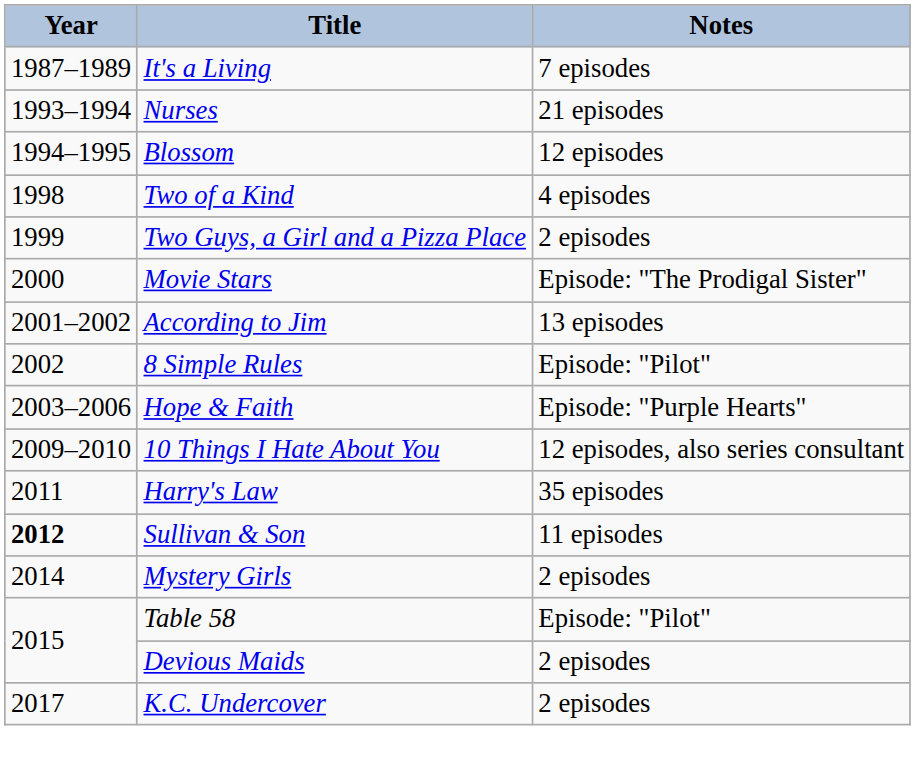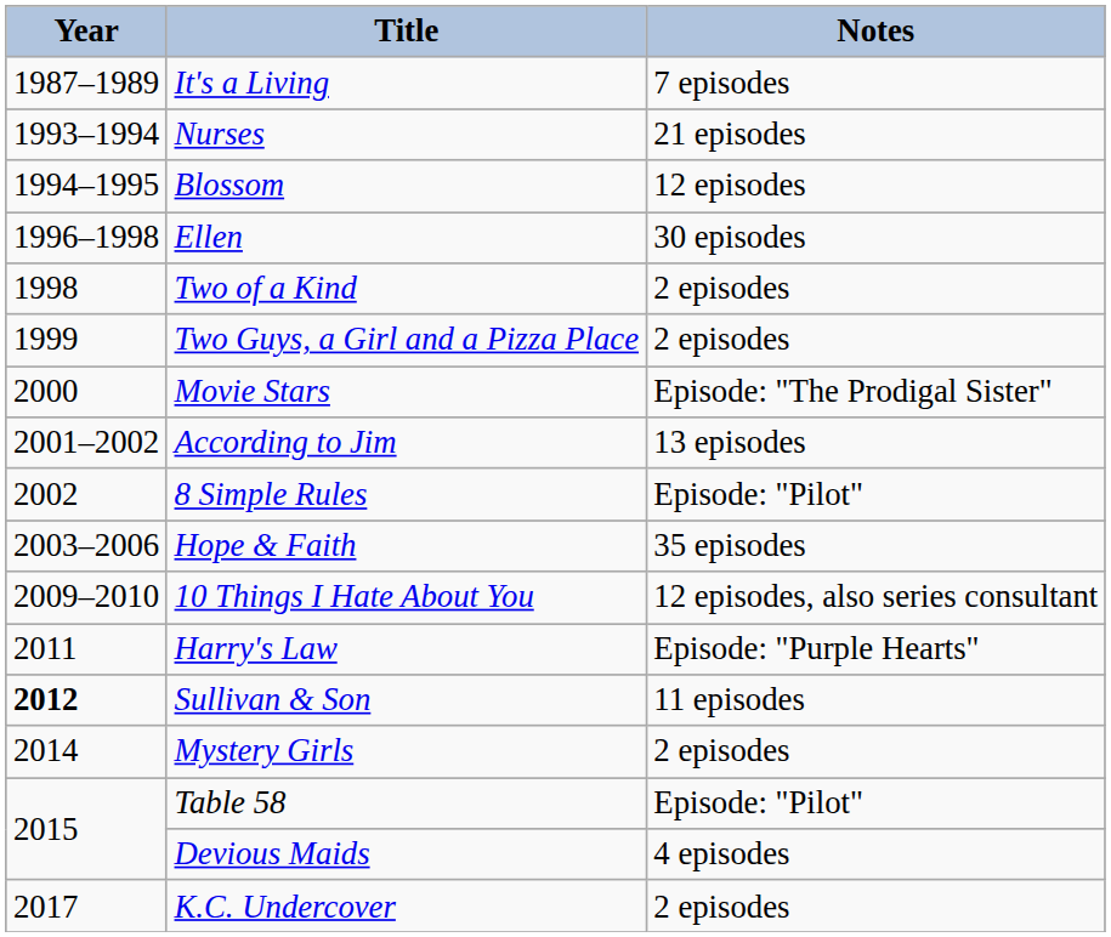 <table class="wikitable">
 <tr>
 <th style="background:#B0C4DE;">Year</th>
 <th style="background:#B0C4DE;">Title</th>
 <th style="background:#B0C4DE;">Notes</th>
 </tr>
 <tr>
 <td>1987–1989</td>
 <td><em><a href='#'>It's a Living</a></em></td>
 <td>7 episodes</td>
 </tr>
 <tr>
 <td>1993–1994</td>
 <td><em><a href='#'>Nurses</a></em></td>
 <td>21 episodes</td>
 </tr>
 <tr>
 <td>1994–1995</td>
 <td><em><a href='#'>Blossom</a></em></td>
 <td>12 episodes</td>
 </tr>
 <tr>
+<td>1996–1998</td>
+<td><em><a href='#'>Ellen</a></em></td>
+<td>30 episodes</td>
+</tr>
+<tr>
 <td>1998</td>
 <td><em><a href='#'>Two of a Kind</a></em></td>
-<td>4 episodes</td>
+<td>2 episodes</td>
 </tr>
 <tr>
 <td>1999</td>
 <td><em><a href='#'>Two Guys, a Girl and a Pizza Place</a></em></td>
 <td>2 episodes</td>
 </tr>
 <tr>
 <td>2000</td>
 <td><em><a href='#'>Movie Stars</a></em></td>
 <td>Episode: "The Prodigal Sister"</td>
 </tr>
 <tr>
 <td>2001–2002</td>
 <td><em><a href='#'>According to Jim</a></em></td>
 <td>13 episodes</td>
 </tr>
 <tr>
 <td>2002</td>
 <td><em><a href='#'>8 Simple Rules</a></em></td>
 <td>Episode: "Pilot"</td>
 </tr>
 <tr>
 <td>2003–2006</td>
 <td><em><a href='#'>Hope & Faith</a></em></td>
-<td>Episode: "Purple Hearts"</td>
+<td>35 episodes</td>
 </tr>
 <tr>
 <td>2009–2010</td>
 <td><em><a href='#'>10 Things I Hate About You</a></em></td>
 <td>12 episodes, also series consultant</td>
 </tr>
 <tr>
 <td>2011</td>
 <td><em><a href='#'>Harry's Law</a></em></td>
-<td>35 episodes</td>
+<td>Episode: "Purple Hearts"</td>
 </tr>
 <tr>
 <td><strong>2012</strong></td>
 <td><em><a href='#'>Sullivan & Son</a></em></td>
 <td>11 episodes</td>
 </tr>
 <tr>
 <td>2014</td>
 <td><em><a href='#'>Mystery Girls</a></em></td>
 <td>2 episodes</td>
 </tr>
 <tr>
 <td rowspan="2">2015</td>
 <td><em>Table 58</em></td>
 <td>Episode: "Pilot"</td>
 </tr>
 <tr>
 <td><em><a href='#'>Devious Maids</a></em></td>
-<td>2 episodes</td>
+<td>4 episodes</td>
 </tr>
 <tr>
 <td>2017</td>
 <td><em><a href='#'>K.C. Undercover</a></em></td>
 <td>2 episodes</td>
 </tr>
 </table>
